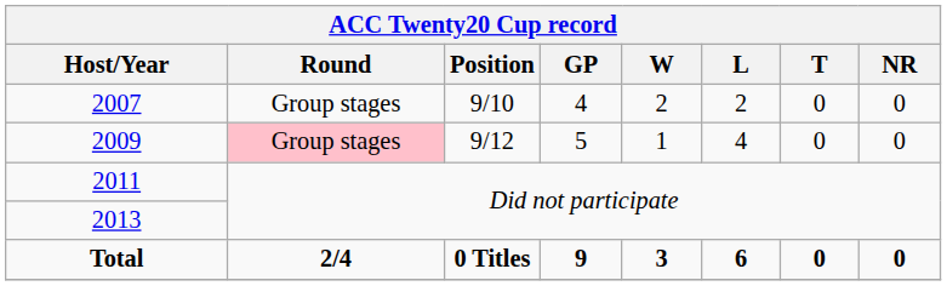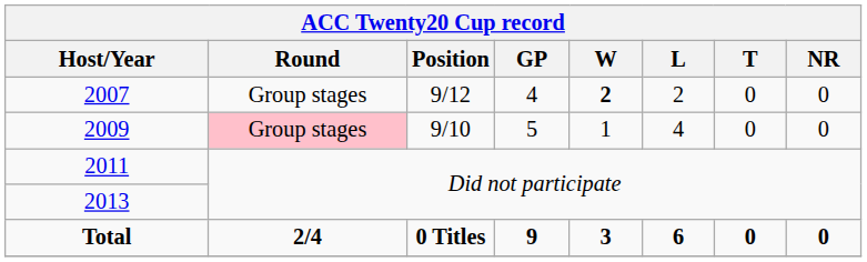 <table class="wikitable" style="text-align: center;">
 <tr>
 <th colspan=8><a href='#'>ACC Twenty20 Cup record</a></th>
 </tr>
 <tr>
 <th width=150>Host/Year</th>
 <th width=150>Round</th>
 <th width=50>Position</th>
 <th width=50>GP</th>
 <th width=50>W</th>
 <th width=50>L</th>
 <th width=50>T</th>
 <th width=50>NR</th>
 </tr>
 <tr>
 <td> <a href='#'>2007</a></td>
 <td>Group stages</td>
-<td>9/10</td>
+<td>9/12</td>
 <td>4</td>
-<td>2</td>
+<td><strong>2</strong></td>
 <td>2</td>
 <td>0</td>
 <td>0</td>
 </tr>
 <tr>
 <td> <a href='#'>2009</a></td>
 <td style="background: pink;">Group stages</td>
-<td>9/12</td>
+<td>9/10</td>
 <td>5</td>
 <td>1</td>
 <td>4</td>
 <td>0</td>
 <td>0</td>
 </tr>
 <tr>
 <td> <a href='#'>2011</a></td>
 <td colspan="7" rowspan="2"><em>Did not participate</em></td>
 </tr>
 <tr>
 <td> <a href='#'>2013</a></td>
 </tr>
 <tr>
 <td><strong>Total</strong></td>
 <td><strong>2/4</strong></td>
 <td><strong>0 Titles</strong></td>
 <td><strong>9</strong></td>
 <td><strong>3</strong></td>
 <td><strong>6</strong></td>
 <td><strong>0</strong></td>
 <td><strong>0</strong></td>
 </tr>
 <tr>
 </tr>
 </table>
